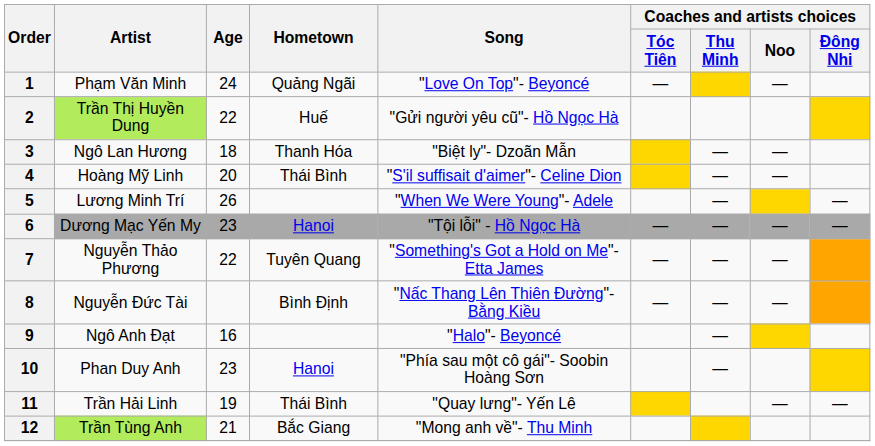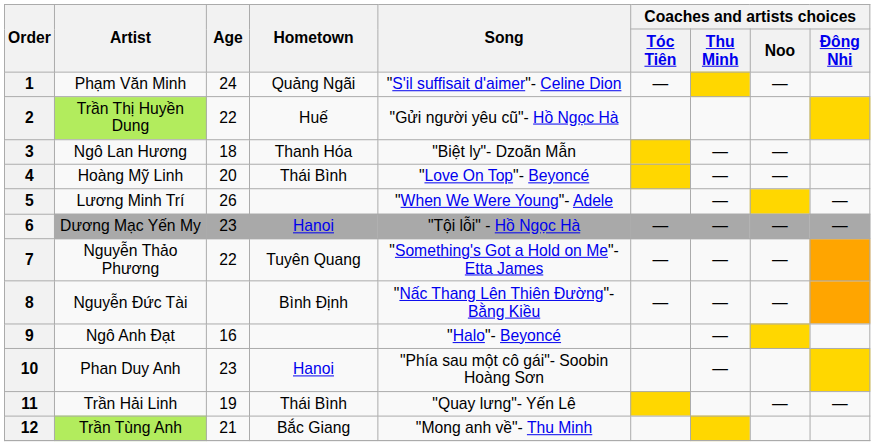 <table class="wikitable" style="text-align:center; width:100%;">
 <tr>
 <th scope="col" rowspan="2" style="width:04%;">Order</th>
 <th scope="col" rowspan="2" style="width:18%;">Artist</th>
 <th scope="col" rowspan="2" style="width:05%;">Age</th>
 <th scope="col" rowspan="2" style="width:15%;">Hometown</th>
 <th scope="col" rowspan="2" style="width:30%;">Song</th>
 <th colspan="4" style="width:28%;">Coaches and artists choices</th>
 </tr>
 <tr>
 <th style="width:07%;"><a href='#'>Tóc Tiên</a></th>
 <th style="width:07%;"><a href='#'>Thu Minh</a></th>
 <th style="width:07%;">Noo</th>
 <th style="width:07%;"><a href='#'>Đông Nhi</a></th>
 </tr>
 <tr>
 <th>1</th>
 <td>Phạm Văn Minh</td>
 <td>24</td>
 <td>Quảng Ngãi</td>
-<td>"<a href='#'>Love On Top</a>"- <a href='#'>Beyoncé</a></td>
+<td>"<a href='#'>S'il suffisait d'aimer</a>"- <a href='#'>Celine Dion</a></td>
 <td align="center">—</td>
 <td style="background:gold;text-align:center;"></td>
 <td align="center">—</td>
 <td style="text-align:center;"></td>
 </tr>
 <tr>
 <th>2</th>
 <td style="background-color:#B2EC5D;">Trần Thị Huyền Dung</td>
 <td>22</td>
 <td>Huế</td>
 <td>"Gửi người yêu cũ"- <a href='#'>Hồ Ngọc Hà</a></td>
 <td style="text-align:center;"></td>
 <td style="text-align:center;"></td>
 <td style="text-align:center;"></td>
 <td style="background:gold;text-align:center;"></td>
 </tr>
 <tr>
 <th>3</th>
 <td>Ngô Lan Hương</td>
 <td>18</td>
 <td>Thanh Hóa</td>
 <td>"Biệt ly"- Dzoãn Mẫn</td>
 <td style="background:gold;text-align:center;"></td>
 <td align="center">—</td>
 <td align="center">—</td>
 <td style="text-align:center;"></td>
 </tr>
 <tr>
 <th>4</th>
 <td>Hoàng Mỹ Linh</td>
 <td>20</td>
 <td>Thái Bình</td>
-<td>"<a href='#'>S'il suffisait d'aimer</a>"- <a href='#'>Celine Dion</a></td>
+<td>"<a href='#'>Love On Top</a>"- <a href='#'>Beyoncé</a></td>
 <td style="background:gold;text-align:center;"></td>
 <td align="center">—</td>
 <td align="center">—</td>
 <td style="text-align:center;"></td>
 </tr>
 <tr>
 <th>5</th>
 <td>Lương Minh Trí</td>
 <td>26</td>
 <td></td>
 <td>"<a href='#'>When We Were Young</a>"- <a href='#'>Adele</a></td>
 <td style="text-align:center;"></td>
 <td align="center">—</td>
 <td style="background:gold;text-align:center;"></td>
 <td align="center">—</td>
 </tr>
 <tr>
 <th>6</th>
 <td style="background:darkgrey;">Dương Mạc Yến My</td>
 <td style="background:darkgrey;">23</td>
 <td style="background:darkgrey;"><a href='#'>Hanoi</a></td>
 <td style="background:darkgrey;">"Tội lỗi" - <a href='#'>Hồ Ngọc Hà</a></td>
 <td style="background:darkgrey;text-align:center;">—</td>
 <td style="background:darkgrey;text-align:center;">—</td>
 <td style="background:darkgrey;text-align:center;">—</td>
 <td style="background:darkgrey;text-align:center;">—</td>
 </tr>
 <tr>
 <th>7</th>
 <td>Nguyễn Thảo Phương</td>
 <td>22</td>
 <td>Tuyên Quang</td>
 <td>"<a href='#'>Something's Got a Hold on Me</a>"- <a href='#'>Etta James</a></td>
 <td align="center">—</td>
 <td align="center">—</td>
 <td align="center">—</td>
 <td style="background:orange;text-align:center;"></td>
 </tr>
 <tr>
 <th>8</th>
 <td>Nguyễn Đức Tài</td>
 <td></td>
 <td>Bình Định</td>
 <td>"<a href='#'>Nấc Thang Lên Thiên Đường</a>"- <a href='#'>Bằng Kiều</a></td>
 <td align="center">—</td>
 <td align="center">—</td>
 <td align="center">—</td>
 <td style="background:orange;text-align:center;"></td>
 </tr>
 <tr>
 <th>9</th>
 <td>Ngô Anh Đạt</td>
 <td>16</td>
 <td></td>
 <td>"<a href='#'>Halo</a>"- <a href='#'>Beyoncé</a></td>
 <td style="text-align:center;"></td>
 <td align="center">—</td>
 <td style="background:gold;text-align:center;"></td>
 <td style="text-align:center;"></td>
 </tr>
 <tr>
 <th>10</th>
 <td>Phan Duy Anh</td>
 <td>23</td>
 <td><a href='#'>Hanoi</a></td>
 <td>"Phía sau một cô gái"- Soobin Hoàng Sơn</td>
 <td style="text-align:center;"></td>
 <td align="center">—</td>
 <td style="text-align:center;"></td>
 <td style="background:gold;text-align:center;"></td>
 </tr>
 <tr>
 <th>11</th>
 <td>Trần Hải Linh</td>
 <td>19</td>
 <td>Thái Bình</td>
 <td>"Quay lưng"- Yến Lê</td>
 <td style="background:gold;text-align:center;"></td>
 <td style="text-align:center;"></td>
 <td align="center">—</td>
 <td align="center">—</td>
 </tr>
 <tr>
 <th>12</th>
 <td style="background-color:#B2EC5D;">Trần Tùng Anh</td>
 <td>21</td>
 <td>Bắc Giang</td>
 <td>"Mong anh về"- <a href='#'>Thu Minh</a></td>
 <td style="text-align:center;"></td>
 <td style="background:gold;text-align:center;"></td>
 <td style="text-align:center;"></td>
 <td style="text-align:center;"></td>
 </tr>
 <tr>
 </tr>
 </table>
